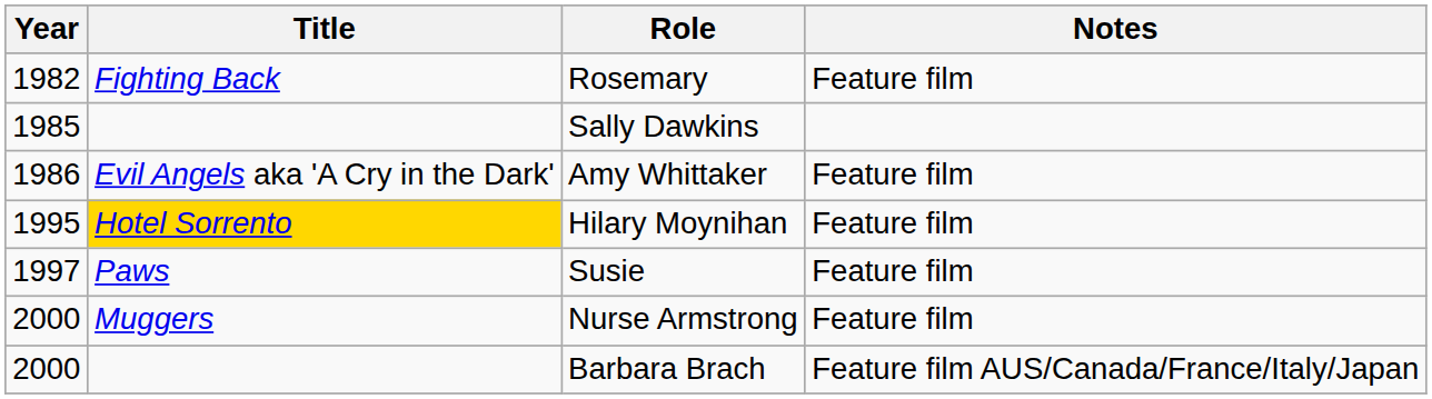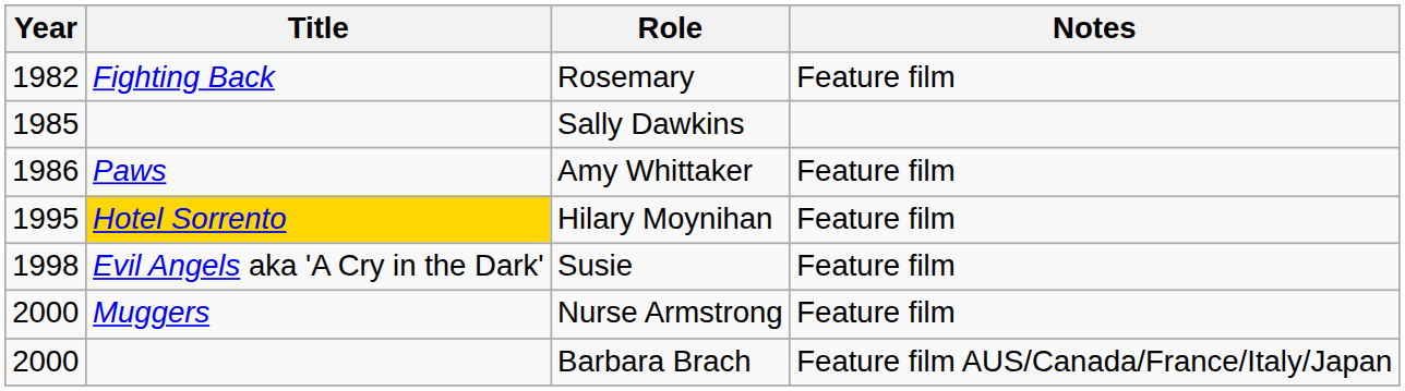 <table class="wikitable sortable">
 <tr>
 <th>Year</th>
 <th>Title</th>
 <th>Role</th>
 <th class="unsortable">Notes</th>
 </tr>
 <tr>
 <td>1982</td>
 <td><em><a href='#'>Fighting Back</a></em></td>
 <td>Rosemary</td>
 <td>Feature film</td>
 </tr>
 <tr>
 <td>1985</td>
 <td><em></em></td>
 <td>Sally Dawkins</td>
 <td></td>
 </tr>
 <tr>
 <td>1986</td>
-<td><em><a href='#'>Evil Angels</a></em> aka 'A Cry in the Dark'</td>
+<td><em><a href='#'>Paws</a></em></td>
 <td>Amy Whittaker</td>
 <td>Feature film</td>
 </tr>
 <tr>
 <td>1995</td>
 <td style="background: gold;"><em><a href='#'>Hotel Sorrento</a></em></td>
 <td>Hilary Moynihan</td>
 <td>Feature film</td>
 </tr>
 <tr>
-<td>1997</td>
-<td><em><a href='#'>Paws</a></em></td>
+<td>1998</td>
+<td><em><a href='#'>Evil Angels</a></em> aka 'A Cry in the Dark'</td>
 <td>Susie</td>
 <td>Feature film</td>
 </tr>
 <tr>
 <td>2000</td>
 <td><em><a href='#'>Muggers</a></em></td>
 <td>Nurse Armstrong</td>
 <td>Feature film</td>
 </tr>
 <tr>
 <td>2000</td>
 <td><em></em></td>
 <td>Barbara Brach</td>
 <td>Feature film AUS/Canada/France/Italy/Japan</td>
 </tr>
 </table>
